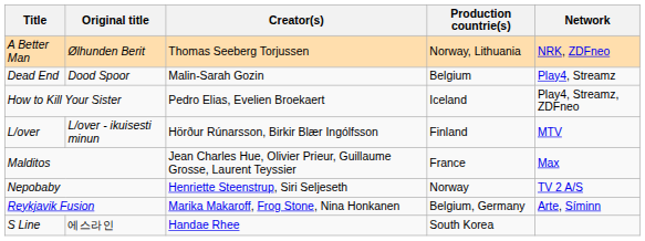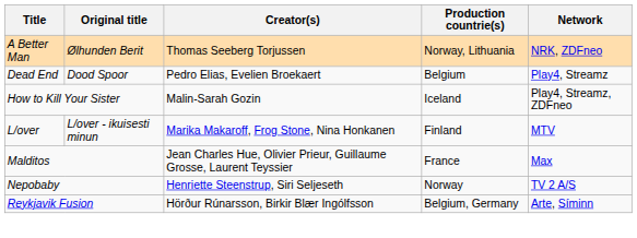 <table class="sortable wikitable" style="width:100%; margin-bottom:4px">
 <tr>
 <th>Title</th>
 <th>Original title</th>
 <th>Creator(s)</th>
 <th>Production countrie(s)</th>
 <th>Network</th>
 </tr>
 <tr style="background:#FFDEAD;">
 <td><em>A Better Man</em></td>
 <td><em>Ølhunden Berit</em></td>
 <td>Thomas Seeberg Torjussen</td>
 <td>Norway, Lithuania</td>
 <td><a href='#'>NRK</a>, <a href='#'>ZDFneo</a></td>
 </tr>
 <tr>
 <td><em>Dead End</em></td>
 <td><em>Dood Spoor</em></td>
-<td>Malin-Sarah Gozin</td>
+<td>Pedro Elias, Evelien Broekaert</td>
 <td>Belgium</td>
 <td><a href='#'>Play4</a>, Streamz</td>
 </tr>
 <tr>
 <td colspan="2"><em>How to Kill Your Sister</em></td>
-<td>Pedro Elias, Evelien Broekaert</td>
+<td>Malin-Sarah Gozin</td>
 <td>Iceland</td>
 <td>Play4, Streamz, ZDFneo</td>
 </tr>
 <tr>
 <td><em>L/over</em></td>
 <td><em>L/over - ikuisesti minun</em></td>
-<td>Hörður Rúnarsson, Birkir Blær Ingólfsson</td>
+<td><a href='#'>Marika Makaroff</a>, <a href='#'>Frog Stone</a>, Nina Honkanen</td>
 <td>Finland</td>
 <td><a href='#'>MTV</a></td>
 </tr>
 <tr>
 <td colspan="2"><em>Malditos</em></td>
 <td>Jean Charles Hue, Olivier Prieur, Guillaume Grosse, Laurent Teyssier</td>
 <td>France</td>
 <td><a href='#'>Max</a></td>
 </tr>
 <tr>
 <td colspan="2"><em>Nepobaby</em></td>
 <td><a href='#'>Henriette Steenstrup</a>, Siri Seljeseth</td>
 <td>Norway</td>
 <td><a href='#'>TV 2 A/S</a></td>
 </tr>
 <tr>
 <td colspan="2"><em><a href='#'>Reykjavik Fusion</a></em></td>
-<td><a href='#'>Marika Makaroff</a>, <a href='#'>Frog Stone</a>, Nina Honkanen</td>
+<td>Hörður Rúnarsson, Birkir Blær Ingólfsson</td>
 <td>Belgium, Germany</td>
 <td><a href='#'>Arte</a>, <a href='#'>Síminn</a></td>
 </tr>
-<tr>
-<td><em>S Line</em></td>
-<td>에스라인</td>
-<td><a href='#'>Handae Rhee</a></td>
-<td>South Korea</td>
-<td></td>
-</tr>
 </table>
